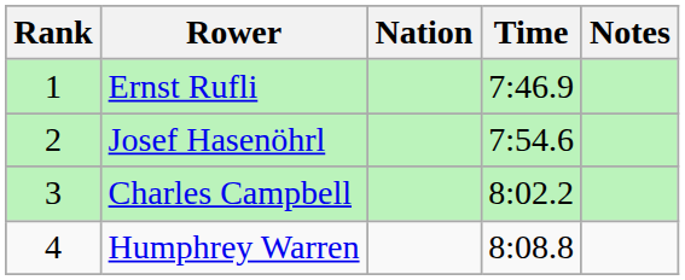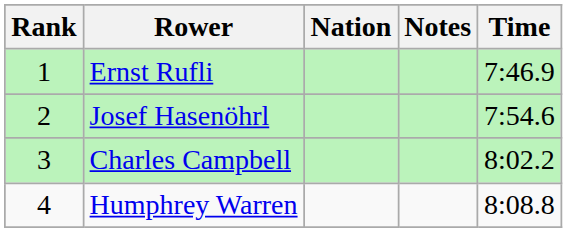 <table class="wikitable sortable" style="text-align:center">
 <tr>
 <th>Rank</th>
 <th>Rower</th>
 <th>Nation</th>
+<th>Notes</th>
 <th>Time</th>
-<th>Notes</th>
 </tr>
 <tr bgcolor=bbf3bb>
 <td>1</td>
 <td align=left><a href='#'>Ernst Rufli</a></td>
 <td align=left></td>
+<td></td>
 <td>7:46.9</td>
-<td></td>
 </tr>
 <tr bgcolor=bbf3bb>
 <td>2</td>
 <td align=left><a href='#'>Josef Hasenöhrl</a></td>
 <td align=left></td>
+<td></td>
 <td>7:54.6</td>
-<td></td>
 </tr>
 <tr bgcolor=bbf3bb>
 <td>3</td>
 <td align=left><a href='#'>Charles Campbell</a></td>
 <td align=left></td>
+<td></td>
 <td>8:02.2</td>
-<td></td>
 </tr>
 <tr>
 <td>4</td>
 <td align=left><a href='#'>Humphrey Warren</a></td>
 <td align=left></td>
+<td></td>
 <td>8:08.8</td>
-<td></td>
 </tr>
 </table>
